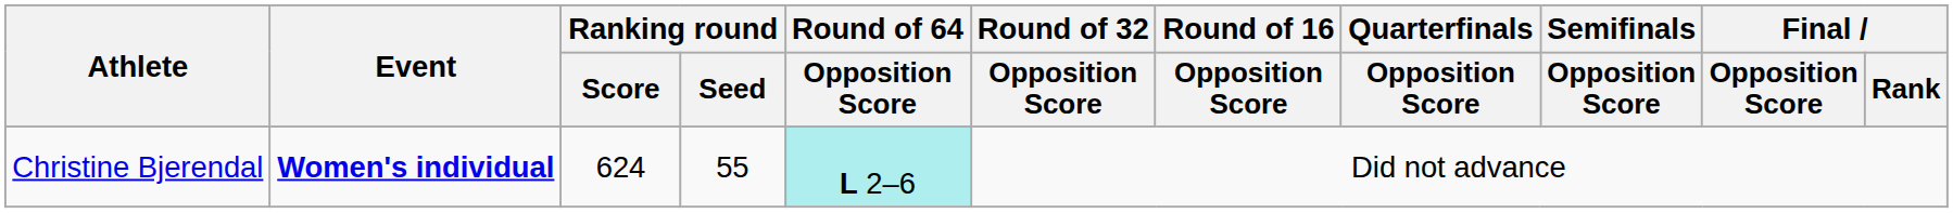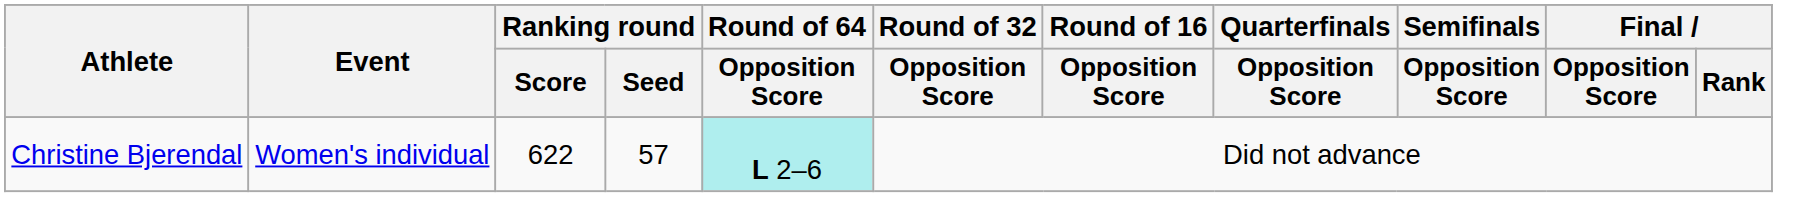 <table class="wikitable" style="font-size:90%">
 <tr>
 <th rowspan=2>Athlete</th>
 <th rowspan=2>Event</th>
 <th colspan="2">Ranking round</th>
 <th>Round of 64</th>
 <th>Round of 32</th>
 <th>Round of 16</th>
 <th>Quarterfinals</th>
 <th>Semifinals</th>
 <th colspan="2">Final / </th>
 </tr>
 <tr style="font-size:95%">
 <th>Score</th>
 <th>Seed</th>
 <th>Opposition<br>Score</th>
 <th>Opposition<br>Score</th>
 <th>Opposition<br>Score</th>
 <th>Opposition<br>Score</th>
 <th>Opposition<br>Score</th>
 <th>Opposition<br>Score</th>
 <th>Rank</th>
 </tr>
 <tr align=center>
 <td align=left><a href='#'>Christine Bjerendal</a></td>
-<td align=left><strong><a href='#'>Women's individual</a></strong></td>
-<td>624</td>
-<td>55</td>
+<td align=left><a href='#'>Women's individual</a></td>
+<td>622</td>
+<td>57</td>
 <td style="background: paleturquoise;"><br><strong>L</strong> 2–6</td>
 <td colspan=6>Did not advance</td>
 </tr>
 </table>
